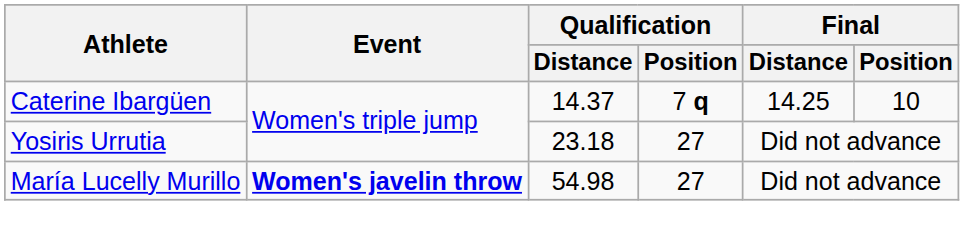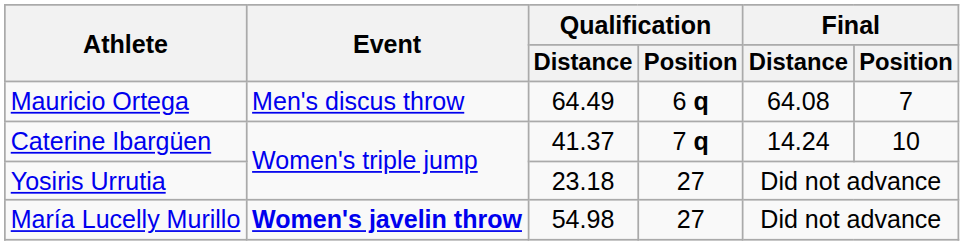 <table class=wikitable style="font-size:90%">
 <tr>
 <th rowspan="2">Athlete</th>
 <th rowspan="2">Event</th>
 <th colspan="2">Qualification</th>
 <th colspan="2">Final</th>
 </tr>
 <tr style="font-size:95%">
 <th>Distance</th>
 <th>Position</th>
 <th>Distance</th>
 <th>Position</th>
 </tr>
 <tr align=center>
+<td align=left><a href='#'>Mauricio Ortega</a></td>
+<td align=left><a href='#'>Men's discus throw</a></td>
+<td>64.49</td>
+<td>6 <strong>q</strong></td>
+<td>64.08</td>
+<td>7</td>
+</tr>
+<tr align=center>
 <td align=left><a href='#'>Caterine Ibargüen</a></td>
 <td align=left rowspan=2><a href='#'>Women's triple jump</a></td>
-<td>14.37</td>
+<td>41.37</td>
 <td>7 <strong>q</strong></td>
-<td>14.25</td>
+<td>14.24</td>
 <td>10</td>
 </tr>
 <tr align=center>
 <td align=left><a href='#'>Yosiris Urrutia</a></td>
 <td>23.18</td>
 <td>27</td>
 <td colspan=2>Did not advance</td>
 </tr>
 <tr align=center>
 <td align=left><a href='#'>María Lucelly Murillo</a></td>
 <td align=left><strong><a href='#'>Women's javelin throw</a></strong></td>
 <td>54.98</td>
 <td>27</td>
 <td colspan=2>Did not advance</td>
 </tr>
 </table>
